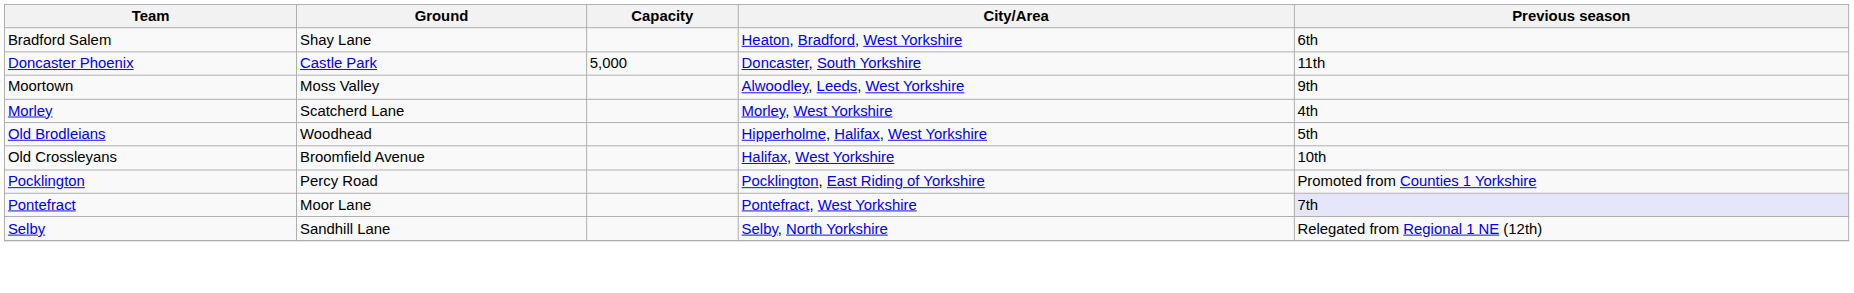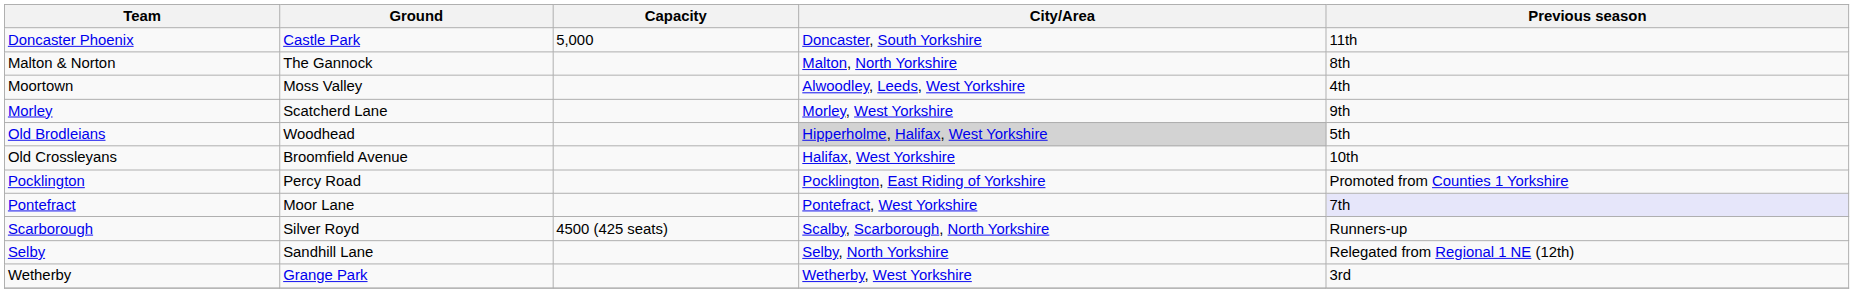 <table class="wikitable sortable" width=100%>
 <tr>
 <th>Team</th>
 <th>Ground</th>
 <th>Capacity</th>
 <th>City/Area</th>
 <th>Previous season</th>
 </tr>
 <tr>
-<td>Bradford Salem</td>
-<td>Shay Lane</td>
-<td></td>
-<td><a href='#'>Heaton</a>, <a href='#'>Bradford</a>, <a href='#'>West Yorkshire</a></td>
-<td>6th</td>
-</tr>
-<tr>
 <td><a href='#'>Doncaster Phoenix</a></td>
 <td><a href='#'>Castle Park</a></td>
 <td>5,000</td>
 <td><a href='#'>Doncaster</a>, <a href='#'>South Yorkshire</a></td>
 <td>11th</td>
 </tr>
 <tr>
+<td>Malton & Norton</td>
+<td>The Gannock</td>
+<td></td>
+<td><a href='#'>Malton</a>, <a href='#'>North Yorkshire</a></td>
+<td>8th</td>
+</tr>
+<tr>
 <td>Moortown</td>
 <td>Moss Valley</td>
 <td></td>
 <td><a href='#'>Alwoodley</a>, <a href='#'>Leeds</a>, <a href='#'>West Yorkshire</a></td>
-<td>9th</td>
+<td>4th</td>
 </tr>
 <tr>
 <td><a href='#'>Morley</a></td>
 <td>Scatcherd Lane</td>
 <td></td>
 <td><a href='#'>Morley</a>, <a href='#'>West Yorkshire</a></td>
-<td>4th</td>
+<td>9th</td>
 </tr>
 <tr>
 <td><a href='#'>Old Brodleians</a></td>
 <td>Woodhead</td>
 <td></td>
-<td><a href='#'>Hipperholme</a>, <a href='#'>Halifax</a>, <a href='#'>West Yorkshire</a></td>
+<td style="background: lightgrey;"><a href='#'>Hipperholme</a>, <a href='#'>Halifax</a>, <a href='#'>West Yorkshire</a></td>
 <td>5th</td>
 </tr>
 <tr>
 <td>Old Crossleyans</td>
 <td>Broomfield Avenue</td>
 <td></td>
 <td><a href='#'>Halifax</a>, <a href='#'>West Yorkshire</a></td>
 <td>10th</td>
 </tr>
 <tr>
 <td><a href='#'>Pocklington</a></td>
 <td>Percy Road</td>
 <td></td>
 <td><a href='#'>Pocklington</a>, <a href='#'>East Riding of Yorkshire</a></td>
 <td>Promoted from <a href='#'>Counties 1 Yorkshire</a></td>
 </tr>
 <tr>
 <td><a href='#'>Pontefract</a></td>
 <td>Moor Lane</td>
 <td></td>
 <td><a href='#'>Pontefract</a>, <a href='#'>West Yorkshire</a></td>
 <td style="background: lavender;">7th</td>
 </tr>
 <tr>
+<td><a href='#'>Scarborough</a></td>
+<td>Silver Royd</td>
+<td>4500 (425 seats)</td>
+<td><a href='#'>Scalby</a>, <a href='#'>Scarborough</a>, <a href='#'>North Yorkshire</a></td>
+<td>Runners-up</td>
+</tr>
+<tr>
 <td><a href='#'>Selby</a></td>
 <td>Sandhill Lane</td>
 <td></td>
 <td><a href='#'>Selby</a>, <a href='#'>North Yorkshire</a></td>
 <td>Relegated from <a href='#'>Regional 1 NE</a> (12th)</td>
 </tr>
 <tr>
+<td>Wetherby</td>
+<td><a href='#'>Grange Park</a></td>
+<td></td>
+<td><a href='#'>Wetherby</a>, <a href='#'>West Yorkshire</a></td>
+<td>3rd</td>
+</tr>
+<tr>
 </tr>
 </table>
